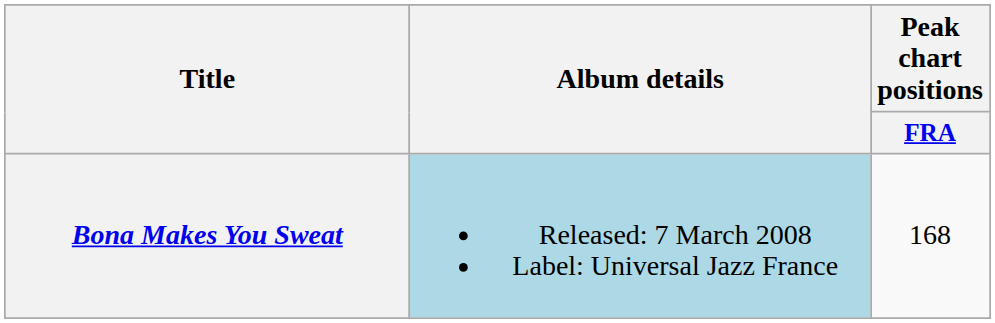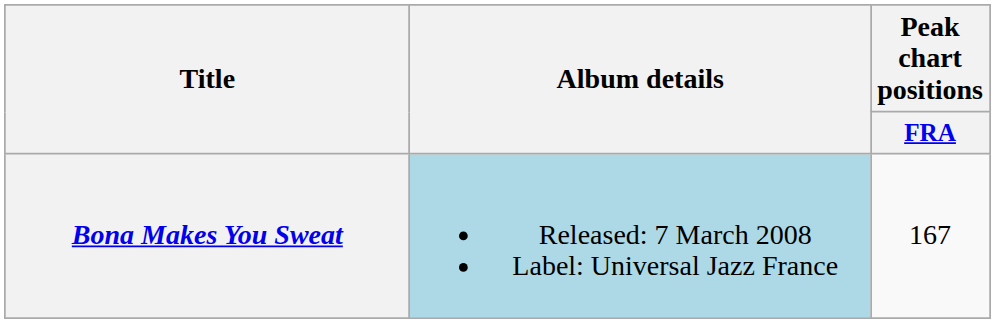 <table class="wikitable plainrowheaders" style="text-align:center;">
 <tr>
 <th scope="col" rowspan="2" style="width:14em;">Title</th>
 <th scope="col" rowspan="2" style="width:16em;">Album details</th>
 <th scope="col">Peak chart positions</th>
 </tr>
 <tr>
 <th scope="col" style="width:3.5em;font-size:90%;"><a href='#'>FRA</a><br></th>
 </tr>
 <tr>
 <th scope="row"><em><a href='#'>Bona Makes You Sweat</a></em></th>
 <td style="background: lightblue;"><br><ul><li>Released: 7 March 2008</li><li>Label: Universal Jazz France</li></ul></td>
-<td>168</td>
+<td>167</td>
 </tr>
 </table>
